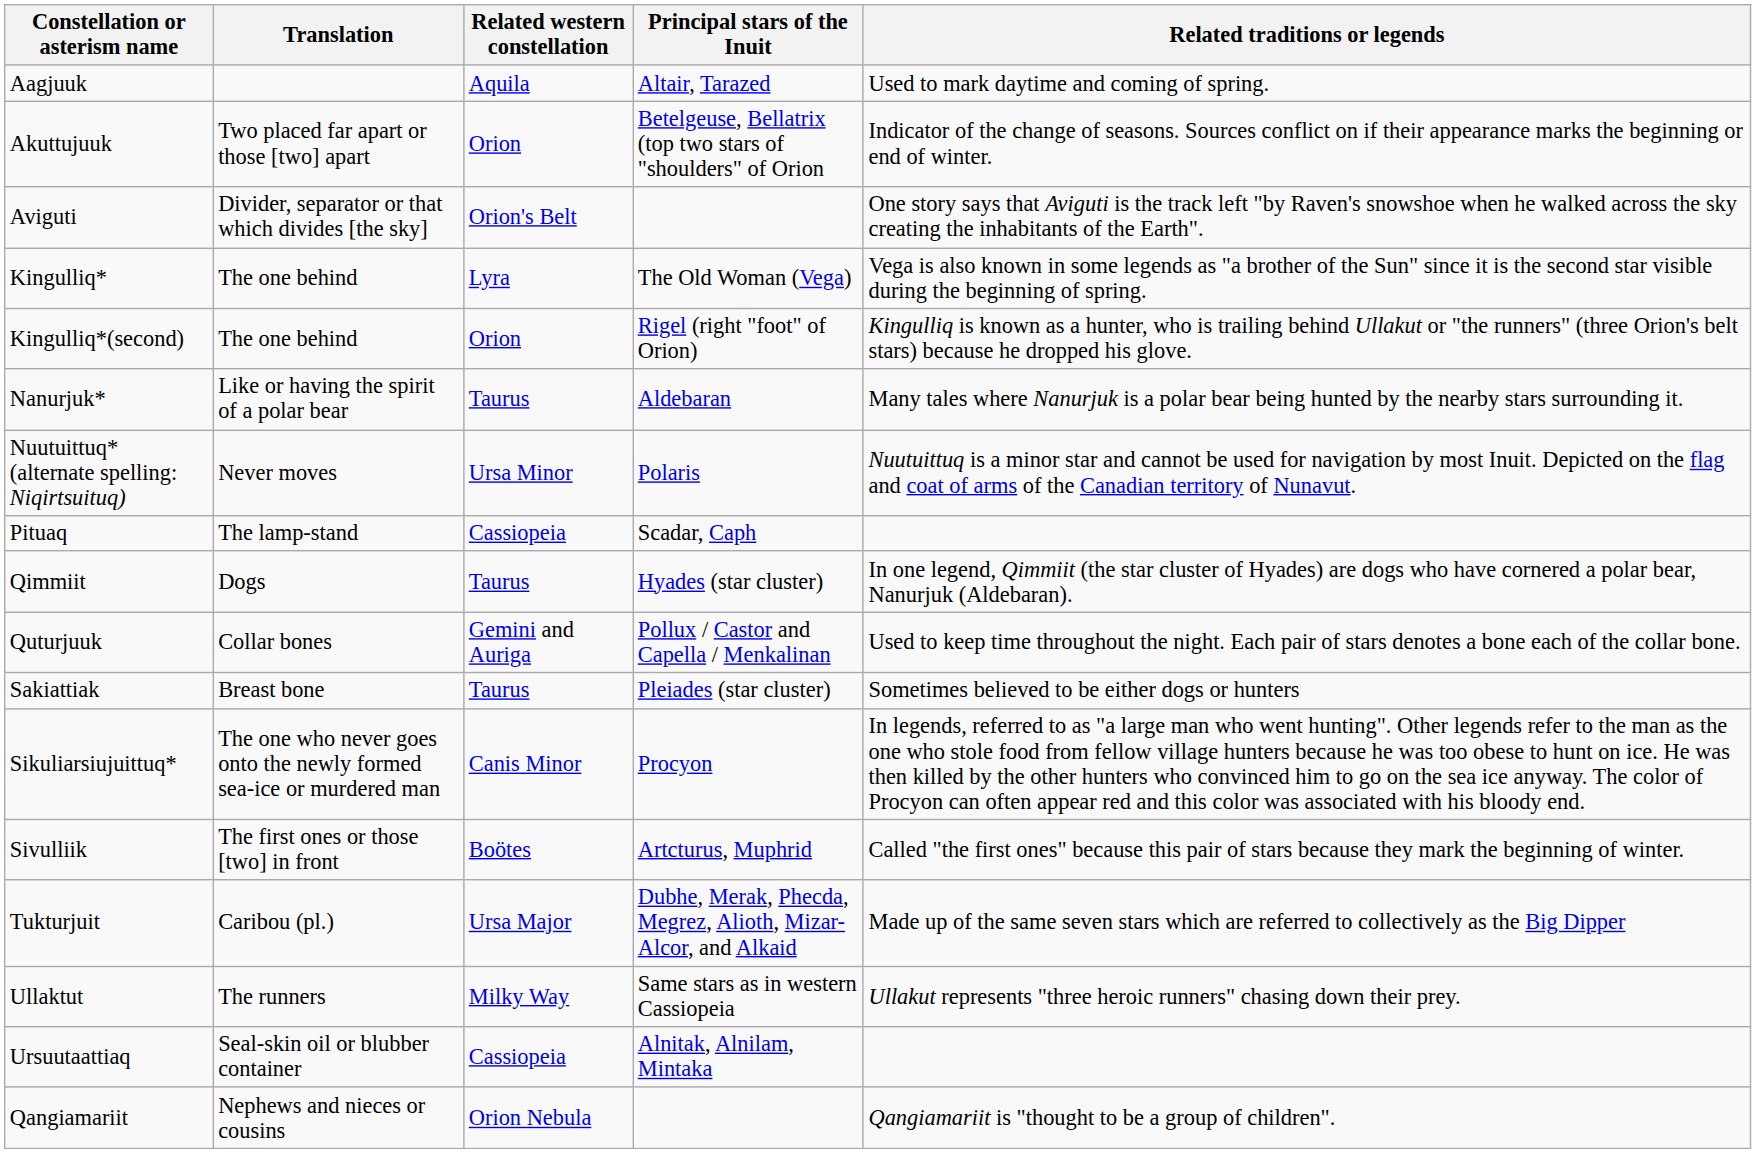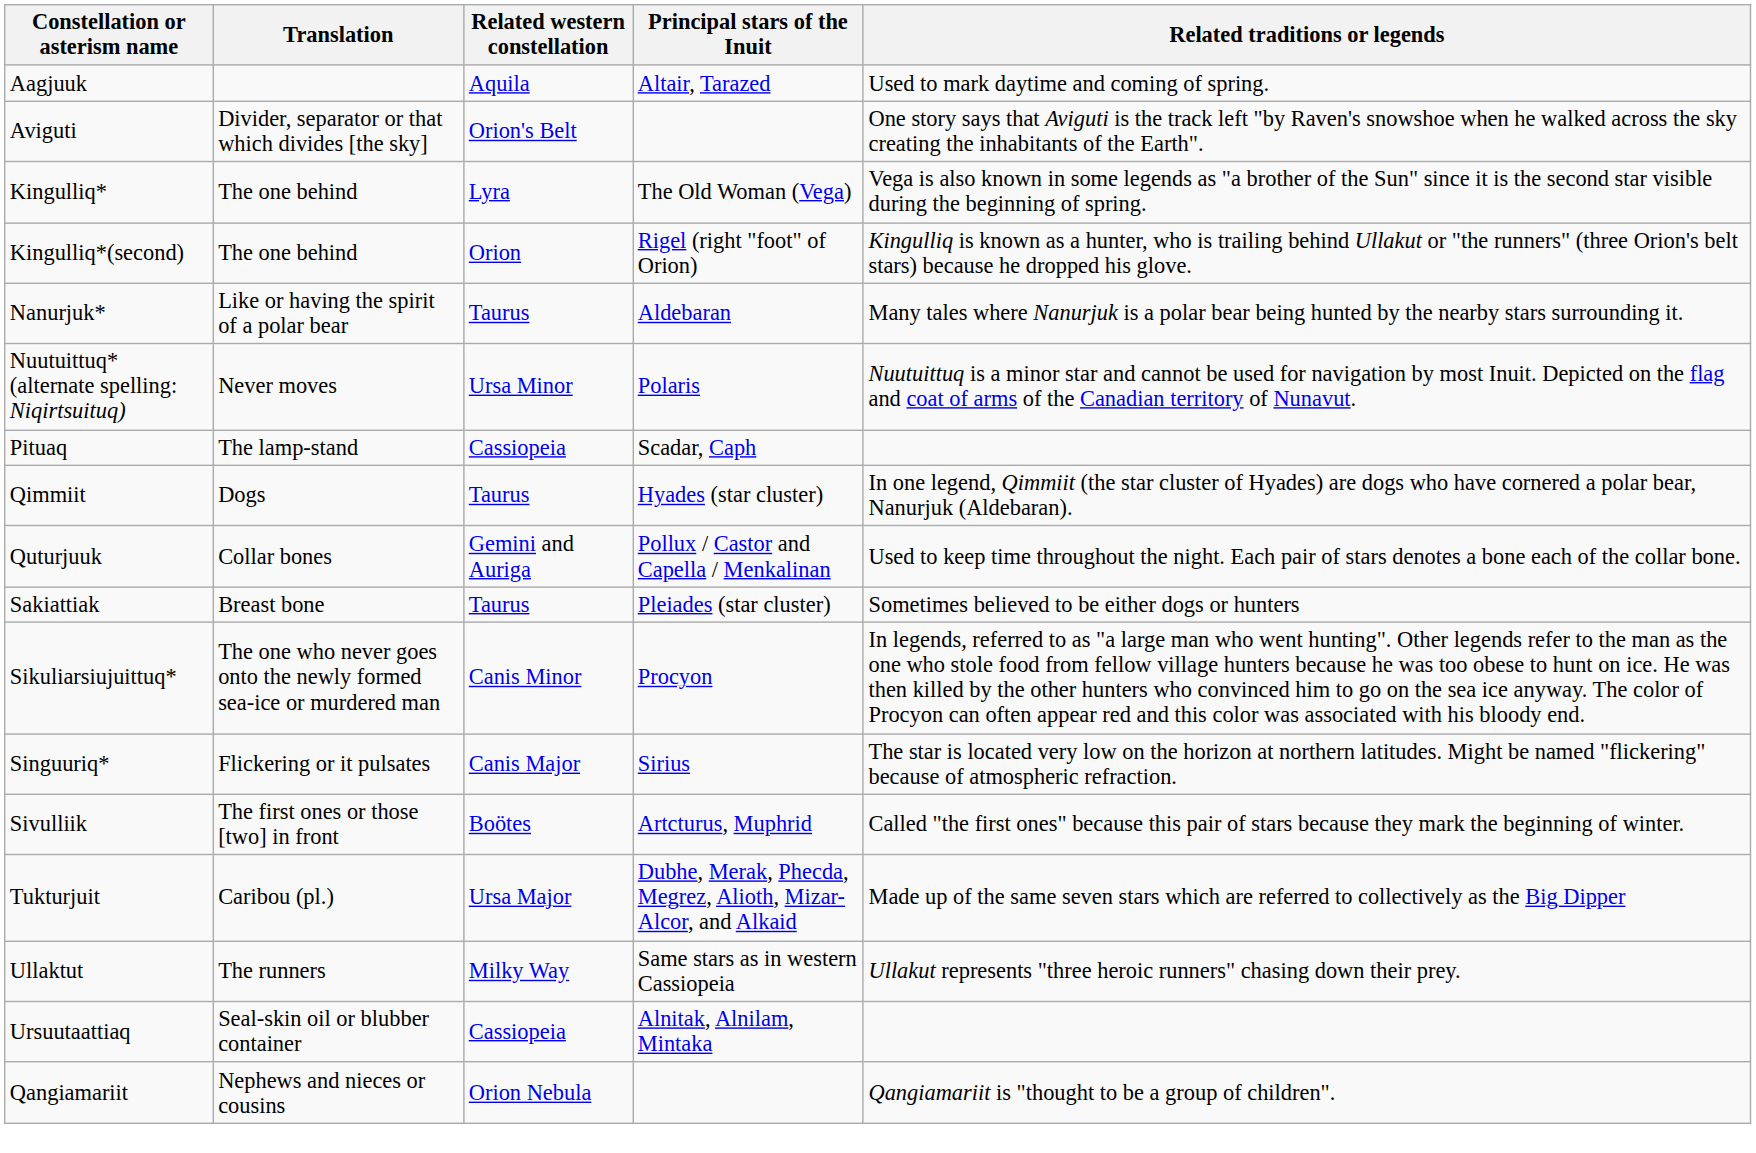 <table class="wikitable">
 <tr>
 <th>Constellation or asterism name</th>
 <th>Translation</th>
 <th>Related western constellation</th>
 <th>Principal stars of the Inuit</th>
 <th>Related traditions or legends</th>
 </tr>
 <tr>
 <td>Aagjuuk</td>
 <td></td>
 <td><a href='#'>Aquila</a></td>
 <td><a href='#'>Altair</a>, <a href='#'>Tarazed</a></td>
 <td>Used to mark daytime and coming of spring.</td>
-</tr>
-<tr>
-<td>Akuttujuuk</td>
-<td>Two placed far apart or those [two] apart</td>
-<td><a href='#'>Orion</a></td>
-<td><a href='#'>Betelgeuse</a>, <a href='#'>Bellatrix</a> (top two stars of "shoulders" of Orion</td>
-<td>Indicator of the change of seasons. Sources conflict on if their appearance marks the beginning or end of winter.</td>
 </tr>
 <tr>
 <td>Aviguti</td>
 <td>Divider, separator or that which divides [the sky]</td>
 <td><a href='#'>Orion's Belt</a></td>
 <td></td>
 <td>One story says that <em>Aviguti</em> is the track left "by Raven's snowshoe when he walked across the sky creating the inhabitants of the Earth".</td>
 </tr>
 <tr>
 <td>Kingulliq*</td>
 <td>The one behind</td>
 <td><a href='#'>Lyra</a></td>
 <td>The Old Woman (<a href='#'>Vega</a>)</td>
 <td>Vega is also known in some legends as "a brother of the Sun" since it is the second star visible during the beginning of spring.</td>
 </tr>
 <tr>
 <td>Kingulliq*(second)</td>
 <td>The one behind</td>
 <td><a href='#'>Orion</a></td>
 <td><a href='#'>Rigel</a> (right "foot" of Orion)</td>
 <td><em>Kingulliq</em> is known as a hunter, who is trailing behind <em>Ullakut</em> or "the runners" (three Orion's belt stars) because he dropped his glove.</td>
 </tr>
 <tr>
 <td>Nanurjuk*</td>
 <td>Like or having the spirit of a polar bear</td>
 <td><a href='#'>Taurus</a></td>
 <td><a href='#'>Aldebaran</a></td>
 <td>Many tales where <em>Nanurjuk</em> is a polar bear being hunted by the nearby stars surrounding it.</td>
 </tr>
 <tr>
 <td>Nuutuittuq*<br>(alternate spelling: <em>Niqirtsuituq)</em></td>
 <td>Never moves</td>
 <td><a href='#'>Ursa Minor</a></td>
 <td><a href='#'>Polaris</a></td>
 <td><em>Nuutuittuq</em> is a minor star and cannot be used for navigation by most Inuit. Depicted on the <a href='#'>flag</a> and <a href='#'>coat of arms</a> of the <a href='#'>Canadian territory</a> of <a href='#'>Nunavut</a>.</td>
 </tr>
 <tr>
 <td>Pituaq</td>
 <td>The lamp-stand</td>
 <td><a href='#'>Cassiopeia</a></td>
 <td>Scadar, <a href='#'>Caph</a></td>
 <td></td>
 </tr>
 <tr>
 <td>Qimmiit</td>
 <td>Dogs</td>
 <td><a href='#'>Taurus</a></td>
 <td><a href='#'>Hyades</a> (star cluster)</td>
 <td>In one legend, <em>Qimmiit</em> (the star cluster of Hyades) are dogs who have cornered a polar bear, Nanurjuk (Aldebaran).</td>
 </tr>
 <tr>
 <td>Quturjuuk</td>
 <td>Collar bones</td>
 <td><a href='#'>Gemini</a> and <a href='#'>Auriga</a></td>
 <td><a href='#'>Pollux</a> / <a href='#'>Castor</a> and <a href='#'>Capella</a> / <a href='#'>Menkalinan</a></td>
 <td>Used to keep time throughout the night. Each pair of stars denotes a bone each of the collar bone.</td>
 </tr>
 <tr>
 <td>Sakiattiak</td>
 <td>Breast bone</td>
 <td><a href='#'>Taurus</a></td>
 <td><a href='#'>Pleiades</a> (star cluster)</td>
 <td>Sometimes believed to be either dogs or hunters</td>
 </tr>
 <tr>
 <td>Sikuliarsiujuittuq*</td>
 <td>The one who never goes onto the newly formed sea-ice or murdered man</td>
 <td><a href='#'>Canis Minor</a></td>
 <td><a href='#'>Procyon</a></td>
 <td>In legends, referred to as "a large man who went hunting". Other legends refer to the man as the one who stole food from fellow village hunters because he was too obese to hunt on ice. He was then killed by the other hunters who convinced him to go on the sea ice anyway. The color of Procyon can often appear red and this color was associated with his bloody end.</td>
 </tr>
 <tr>
+<td>Singuuriq*</td>
+<td>Flickering or it pulsates</td>
+<td><a href='#'>Canis Major</a></td>
+<td><a href='#'>Sirius</a></td>
+<td>The star is located very low on the horizon at northern latitudes. Might be named "flickering" because of atmospheric refraction.</td>
+</tr>
+<tr>
 <td>Sivulliik</td>
 <td>The first ones or those [two] in front</td>
 <td><a href='#'>Boötes</a></td>
 <td><a href='#'>Artcturus</a>, <a href='#'>Muphrid</a></td>
 <td>Called "the first ones" because this pair of stars because they mark the beginning of winter.</td>
 </tr>
 <tr>
 <td>Tukturjuit</td>
 <td>Caribou (pl.)</td>
 <td><a href='#'>Ursa Major</a></td>
 <td><a href='#'>Dubhe</a>, <a href='#'>Merak</a>, <a href='#'>Phecda</a>, <a href='#'>Megrez</a>, <a href='#'>Alioth</a>, <a href='#'>Mizar-Alcor</a>, and <a href='#'>Alkaid</a></td>
 <td>Made up of the same seven stars which are referred to collectively as the <a href='#'>Big Dipper</a></td>
 </tr>
 <tr>
 <td>Ullaktut</td>
 <td>The runners</td>
 <td><a href='#'>Milky Way</a></td>
 <td>Same stars as in western Cassiopeia</td>
 <td><em>Ullakut</em> represents "three heroic runners" chasing down their prey.</td>
 </tr>
 <tr>
 <td>Ursuutaattiaq</td>
 <td>Seal-skin oil or blubber container</td>
 <td><a href='#'>Cassiopeia</a></td>
 <td><a href='#'>Alnitak</a>, <a href='#'>Alnilam</a>, <a href='#'>Mintaka</a></td>
 <td></td>
 </tr>
 <tr>
 <td>Qangiamariit</td>
 <td>Nephews and nieces or cousins</td>
 <td><a href='#'>Orion Nebula</a></td>
 <td></td>
 <td><em>Qangiamariit</em> is "thought to be a group of children".</td>
 </tr>
 </table>
